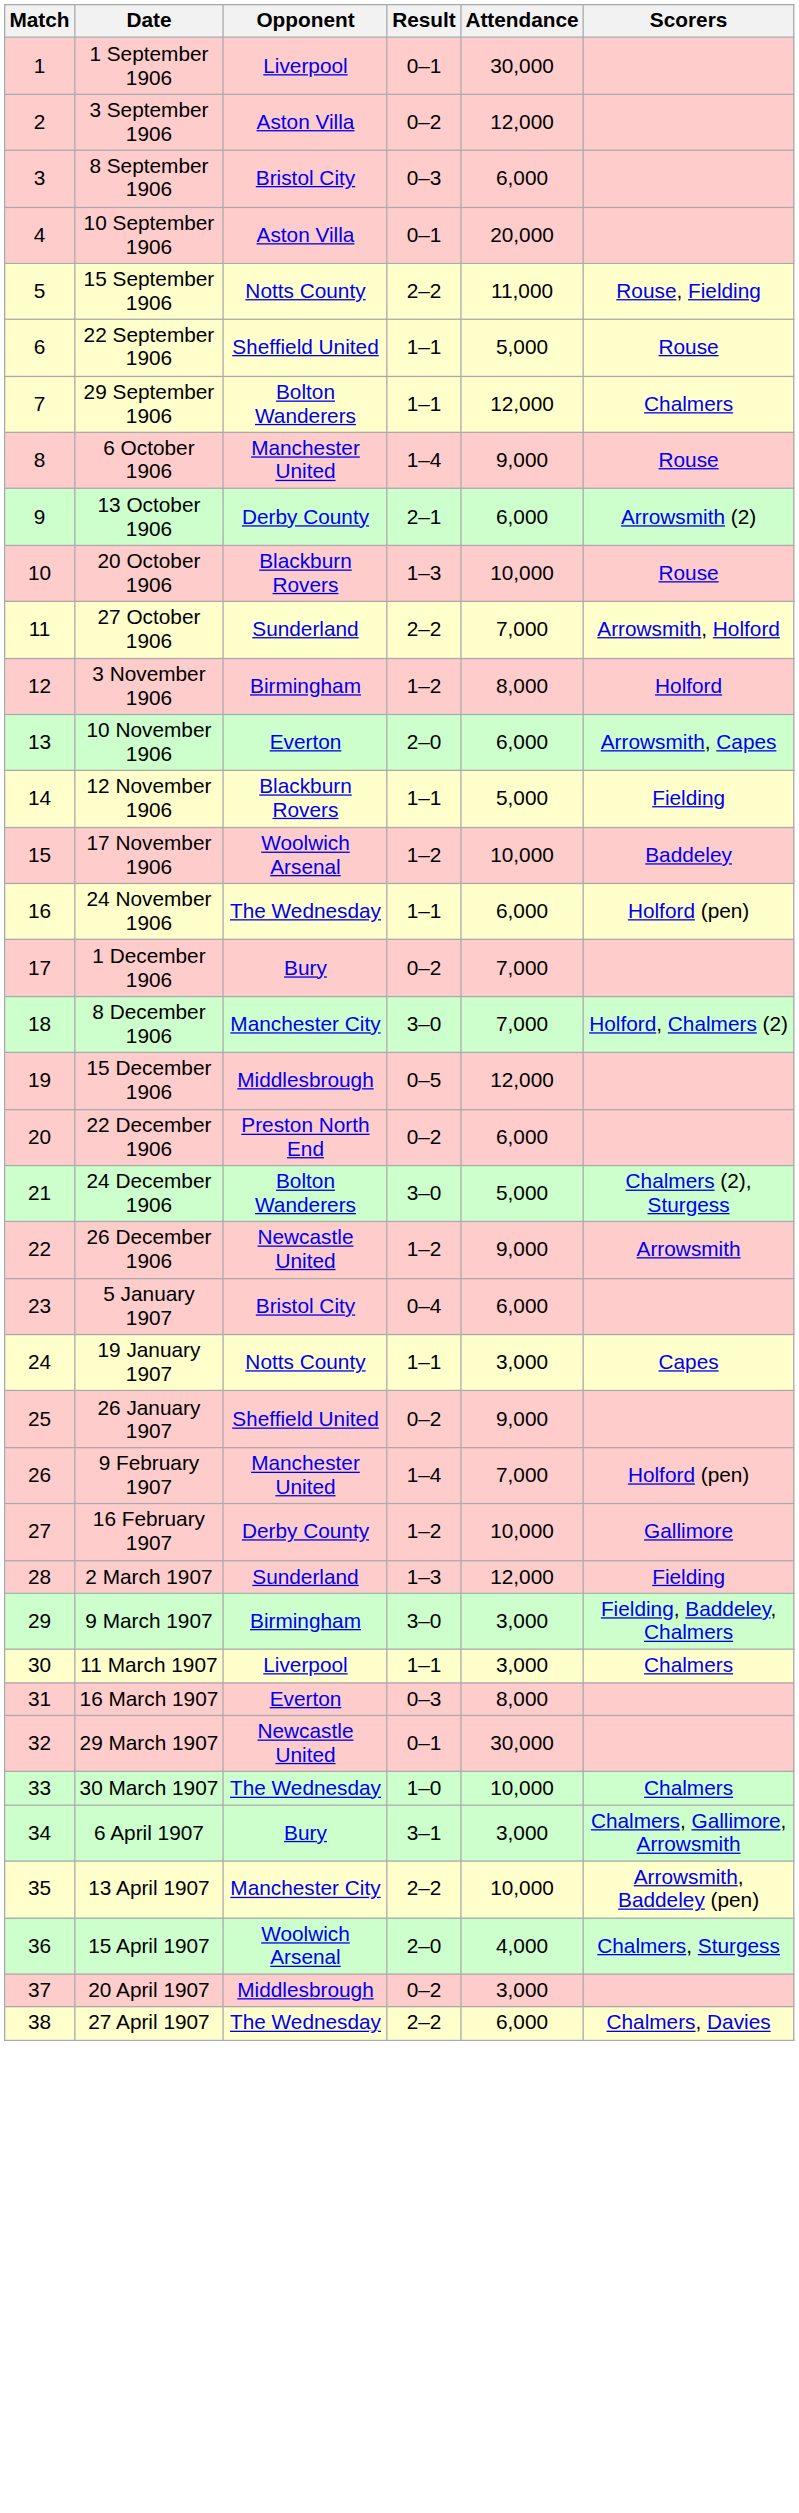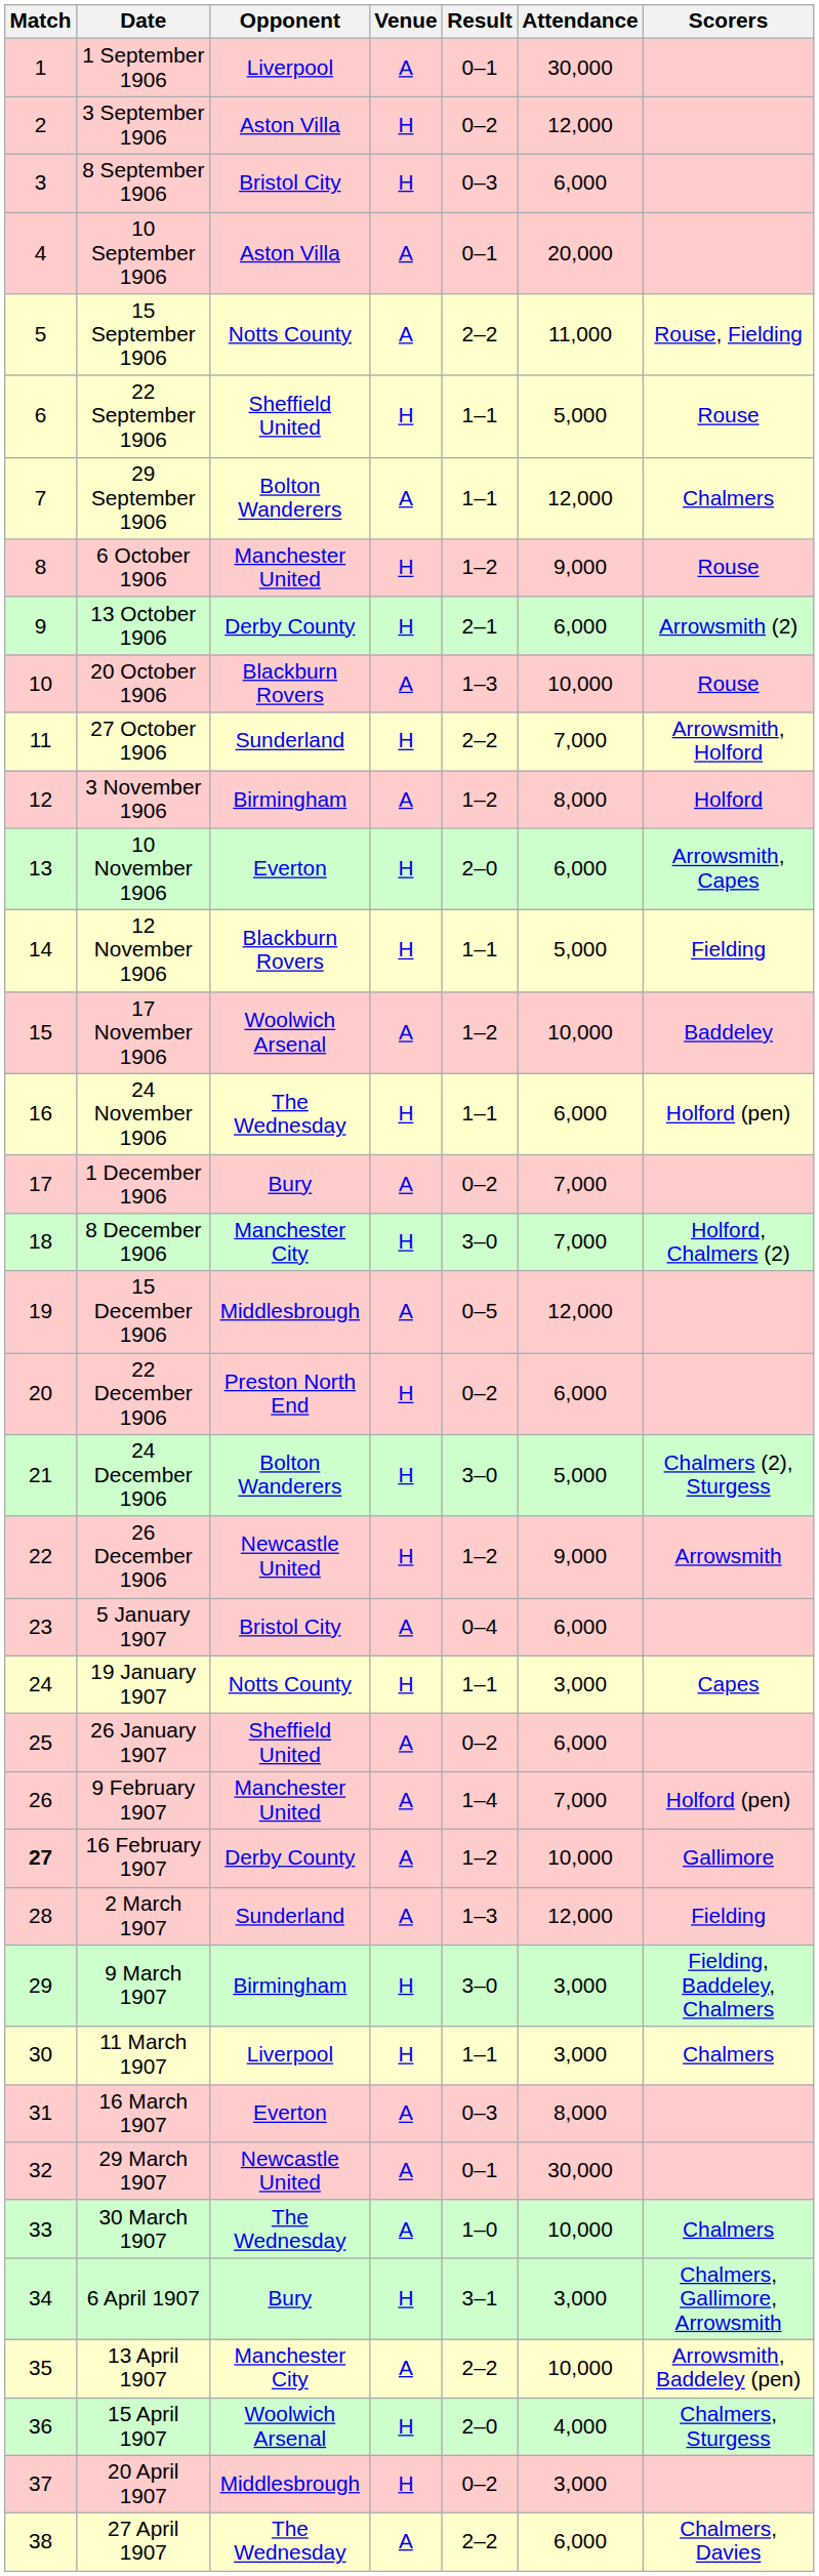 <table class="wikitable" style="font-size:100%; text-align:center">
 <tr>
 <th>Match</th>
 <th>Date</th>
 <th>Opponent</th>
+<th>Venue</th>
 <th>Result</th>
 <th>Attendance</th>
 <th>Scorers</th>
 </tr>
 <tr style="background-color: #FFCCCC;">
 <td>1</td>
 <td>1 September 1906</td>
 <td><a href='#'>Liverpool</a></td>
+<td><a href='#'>A</a></td>
 <td>0–1</td>
 <td>30,000</td>
 <td></td>
 </tr>
 <tr style="background-color: #FFCCCC;">
 <td>2</td>
 <td>3 September 1906</td>
 <td><a href='#'>Aston Villa</a></td>
+<td><a href='#'>H</a></td>
 <td>0–2</td>
 <td>12,000</td>
 <td></td>
 </tr>
 <tr style="background-color: #FFCCCC;">
 <td>3</td>
 <td>8 September 1906</td>
 <td><a href='#'>Bristol City</a></td>
+<td><a href='#'>H</a></td>
 <td>0–3</td>
 <td>6,000</td>
 <td></td>
 </tr>
 <tr style="background-color: #FFCCCC;">
 <td>4</td>
 <td>10 September 1906</td>
 <td><a href='#'>Aston Villa</a></td>
+<td><a href='#'>A</a></td>
 <td>0–1</td>
 <td>20,000</td>
 <td></td>
 </tr>
 <tr style="background-color: #FFFFCC;">
 <td>5</td>
 <td>15 September 1906</td>
 <td><a href='#'>Notts County</a></td>
+<td><a href='#'>A</a></td>
 <td>2–2</td>
 <td>11,000</td>
 <td><a href='#'>Rouse</a>, <a href='#'>Fielding</a></td>
 </tr>
 <tr style="background-color: #FFFFCC;">
 <td>6</td>
 <td>22 September 1906</td>
 <td><a href='#'>Sheffield United</a></td>
+<td><a href='#'>H</a></td>
 <td>1–1</td>
 <td>5,000</td>
 <td><a href='#'>Rouse</a></td>
 </tr>
 <tr style="background-color: #FFFFCC;">
 <td>7</td>
 <td>29 September 1906</td>
 <td><a href='#'>Bolton Wanderers</a></td>
+<td><a href='#'>A</a></td>
 <td>1–1</td>
 <td>12,000</td>
 <td><a href='#'>Chalmers</a></td>
 </tr>
 <tr style="background-color: #FFCCCC;">
 <td>8</td>
 <td>6 October 1906</td>
 <td><a href='#'>Manchester United</a></td>
-<td>1–4</td>
+<td><a href='#'>H</a></td>
+<td>1–2</td>
 <td>9,000</td>
 <td><a href='#'>Rouse</a></td>
 </tr>
 <tr style="background-color: #CCFFCC;">
 <td>9</td>
 <td>13 October 1906</td>
 <td><a href='#'>Derby County</a></td>
+<td><a href='#'>H</a></td>
 <td>2–1</td>
 <td>6,000</td>
 <td><a href='#'>Arrowsmith</a> (2)</td>
 </tr>
 <tr style="background-color: #FFCCCC;">
 <td>10</td>
 <td>20 October 1906</td>
 <td><a href='#'>Blackburn Rovers</a></td>
+<td><a href='#'>A</a></td>
 <td>1–3</td>
 <td>10,000</td>
 <td><a href='#'>Rouse</a></td>
 </tr>
 <tr style="background-color: #FFFFCC;">
 <td>11</td>
 <td>27 October 1906</td>
 <td><a href='#'>Sunderland</a></td>
+<td><a href='#'>H</a></td>
 <td>2–2</td>
 <td>7,000</td>
 <td><a href='#'>Arrowsmith</a>, <a href='#'>Holford</a></td>
 </tr>
 <tr style="background-color: #FFCCCC;">
 <td>12</td>
 <td>3 November 1906</td>
 <td><a href='#'>Birmingham</a></td>
+<td><a href='#'>A</a></td>
 <td>1–2</td>
 <td>8,000</td>
 <td><a href='#'>Holford</a></td>
 </tr>
 <tr style="background-color: #CCFFCC;">
 <td>13</td>
 <td>10 November 1906</td>
 <td><a href='#'>Everton</a></td>
+<td><a href='#'>H</a></td>
 <td>2–0</td>
 <td>6,000</td>
 <td><a href='#'>Arrowsmith</a>, <a href='#'>Capes</a></td>
 </tr>
 <tr style="background-color: #FFFFCC;">
 <td>14</td>
 <td>12 November 1906</td>
 <td><a href='#'>Blackburn Rovers</a></td>
+<td><a href='#'>H</a></td>
 <td>1–1</td>
 <td>5,000</td>
 <td><a href='#'>Fielding</a></td>
 </tr>
 <tr style="background-color: #FFCCCC;">
 <td>15</td>
 <td>17 November 1906</td>
 <td><a href='#'>Woolwich Arsenal</a></td>
+<td><a href='#'>A</a></td>
 <td>1–2</td>
 <td>10,000</td>
 <td><a href='#'>Baddeley</a></td>
 </tr>
 <tr style="background-color: #FFFFCC;">
 <td>16</td>
 <td>24 November 1906</td>
 <td><a href='#'>The Wednesday</a></td>
+<td><a href='#'>H</a></td>
 <td>1–1</td>
 <td>6,000</td>
 <td><a href='#'>Holford</a> (pen)</td>
 </tr>
 <tr style="background-color: #FFCCCC;">
 <td>17</td>
 <td>1 December 1906</td>
 <td><a href='#'>Bury</a></td>
+<td><a href='#'>A</a></td>
 <td>0–2</td>
 <td>7,000</td>
 <td></td>
 </tr>
 <tr style="background-color: #CCFFCC;">
 <td>18</td>
 <td>8 December 1906</td>
 <td><a href='#'>Manchester City</a></td>
+<td><a href='#'>H</a></td>
 <td>3–0</td>
 <td>7,000</td>
 <td><a href='#'>Holford</a>, <a href='#'>Chalmers</a> (2)</td>
 </tr>
 <tr style="background-color: #FFCCCC;">
 <td>19</td>
 <td>15 December 1906</td>
 <td><a href='#'>Middlesbrough</a></td>
+<td><a href='#'>A</a></td>
 <td>0–5</td>
 <td>12,000</td>
 <td></td>
 </tr>
 <tr style="background-color: #FFCCCC;">
 <td>20</td>
 <td>22 December 1906</td>
 <td><a href='#'>Preston North End</a></td>
+<td><a href='#'>H</a></td>
 <td>0–2</td>
 <td>6,000</td>
 <td></td>
 </tr>
 <tr style="background-color: #CCFFCC;">
 <td>21</td>
 <td>24 December 1906</td>
 <td><a href='#'>Bolton Wanderers</a></td>
+<td><a href='#'>H</a></td>
 <td>3–0</td>
 <td>5,000</td>
 <td><a href='#'>Chalmers</a> (2), <a href='#'>Sturgess</a></td>
 </tr>
 <tr style="background-color: #FFCCCC;">
 <td>22</td>
 <td>26 December 1906</td>
 <td><a href='#'>Newcastle United</a></td>
+<td><a href='#'>H</a></td>
 <td>1–2</td>
 <td>9,000</td>
 <td><a href='#'>Arrowsmith</a></td>
 </tr>
 <tr style="background-color: #FFCCCC;">
 <td>23</td>
 <td>5 January 1907</td>
 <td><a href='#'>Bristol City</a></td>
+<td><a href='#'>A</a></td>
 <td>0–4</td>
 <td>6,000</td>
 <td></td>
 </tr>
 <tr style="background-color: #FFFFCC;">
 <td>24</td>
 <td>19 January 1907</td>
 <td><a href='#'>Notts County</a></td>
+<td><a href='#'>H</a></td>
 <td>1–1</td>
 <td>3,000</td>
 <td><a href='#'>Capes</a></td>
 </tr>
 <tr style="background-color: #FFCCCC;">
 <td>25</td>
 <td>26 January 1907</td>
 <td><a href='#'>Sheffield United</a></td>
+<td><a href='#'>A</a></td>
 <td>0–2</td>
-<td>9,000</td>
+<td>6,000</td>
 <td></td>
 </tr>
 <tr style="background-color: #FFCCCC;">
 <td>26</td>
 <td>9 February 1907</td>
 <td><a href='#'>Manchester United</a></td>
+<td><a href='#'>A</a></td>
 <td>1–4</td>
 <td>7,000</td>
 <td><a href='#'>Holford</a> (pen)</td>
 </tr>
 <tr style="background-color: #FFCCCC;">
-<td>27</td>
+<td><strong>27</strong></td>
 <td>16 February 1907</td>
 <td><a href='#'>Derby County</a></td>
+<td><a href='#'>A</a></td>
 <td>1–2</td>
 <td>10,000</td>
 <td><a href='#'>Gallimore</a></td>
 </tr>
 <tr style="background-color: #FFCCCC;">
 <td>28</td>
 <td>2 March 1907</td>
 <td><a href='#'>Sunderland</a></td>
+<td><a href='#'>A</a></td>
 <td>1–3</td>
 <td>12,000</td>
 <td><a href='#'>Fielding</a></td>
 </tr>
 <tr style="background-color: #CCFFCC;">
 <td>29</td>
 <td>9 March 1907</td>
 <td><a href='#'>Birmingham</a></td>
+<td><a href='#'>H</a></td>
 <td>3–0</td>
 <td>3,000</td>
 <td><a href='#'>Fielding</a>, <a href='#'>Baddeley</a>, <a href='#'>Chalmers</a></td>
 </tr>
 <tr style="background-color: #FFFFCC;">
 <td>30</td>
 <td>11 March 1907</td>
 <td><a href='#'>Liverpool</a></td>
+<td><a href='#'>H</a></td>
 <td>1–1</td>
 <td>3,000</td>
 <td><a href='#'>Chalmers</a></td>
 </tr>
 <tr style="background-color: #FFCCCC;">
 <td>31</td>
 <td>16 March 1907</td>
 <td><a href='#'>Everton</a></td>
+<td><a href='#'>A</a></td>
 <td>0–3</td>
 <td>8,000</td>
 <td></td>
 </tr>
 <tr style="background-color: #FFCCCC;">
 <td>32</td>
 <td>29 March 1907</td>
 <td><a href='#'>Newcastle United</a></td>
+<td><a href='#'>A</a></td>
 <td>0–1</td>
 <td>30,000</td>
 <td></td>
 </tr>
 <tr style="background-color: #CCFFCC;">
 <td>33</td>
 <td>30 March 1907</td>
 <td><a href='#'>The Wednesday</a></td>
+<td><a href='#'>A</a></td>
 <td>1–0</td>
 <td>10,000</td>
 <td><a href='#'>Chalmers</a></td>
 </tr>
 <tr style="background-color: #CCFFCC;">
 <td>34</td>
 <td>6 April 1907</td>
 <td><a href='#'>Bury</a></td>
+<td><a href='#'>H</a></td>
 <td>3–1</td>
 <td>3,000</td>
 <td><a href='#'>Chalmers</a>, <a href='#'>Gallimore</a>, <a href='#'>Arrowsmith</a></td>
 </tr>
 <tr style="background-color: #FFFFCC;">
 <td>35</td>
 <td>13 April 1907</td>
 <td><a href='#'>Manchester City</a></td>
+<td><a href='#'>A</a></td>
 <td>2–2</td>
 <td>10,000</td>
 <td><a href='#'>Arrowsmith</a>, <a href='#'>Baddeley</a> (pen)</td>
 </tr>
 <tr style="background-color: #CCFFCC;">
 <td>36</td>
 <td>15 April 1907</td>
 <td><a href='#'>Woolwich Arsenal</a></td>
+<td><a href='#'>H</a></td>
 <td>2–0</td>
 <td>4,000</td>
 <td><a href='#'>Chalmers</a>, <a href='#'>Sturgess</a></td>
 </tr>
 <tr style="background-color: #FFCCCC;">
 <td>37</td>
 <td>20 April 1907</td>
 <td><a href='#'>Middlesbrough</a></td>
+<td><a href='#'>H</a></td>
 <td>0–2</td>
 <td>3,000</td>
 <td></td>
 </tr>
 <tr style="background-color: #FFFFCC;">
 <td>38</td>
 <td>27 April 1907</td>
 <td><a href='#'>The Wednesday</a></td>
+<td><a href='#'>A</a></td>
 <td>2–2</td>
 <td>6,000</td>
 <td><a href='#'>Chalmers</a>, <a href='#'>Davies</a></td>
 </tr>
 </table>
